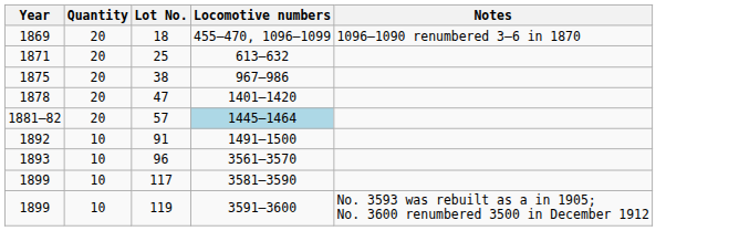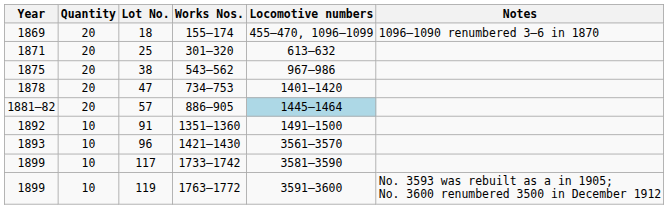 <table class="wikitable" style="text-align:center;">
 <tr>
 <th>Year</th>
 <th>Quantity</th>
 <th>Lot No.</th>
+<th>Works Nos.</th>
 <th>Locomotive numbers</th>
 <th>Notes</th>
 </tr>
 <tr>
 <td>1869</td>
 <td>20</td>
 <td>18</td>
+<td>155–174</td>
 <td>455–470, 1096–1099</td>
 <td align=left>1096–1090 renumbered 3–6 in 1870</td>
 </tr>
 <tr>
 <td>1871</td>
 <td>20</td>
 <td>25</td>
+<td>301–320</td>
 <td>613–632</td>
 <td align=left></td>
 </tr>
 <tr>
 <td>1875</td>
 <td>20</td>
 <td>38</td>
+<td>543–562</td>
 <td>967–986</td>
 <td align=left></td>
 </tr>
 <tr>
 <td>1878</td>
 <td>20</td>
 <td>47</td>
+<td>734–753</td>
 <td>1401–1420</td>
 <td align=left></td>
 </tr>
 <tr>
 <td>1881–82</td>
 <td>20</td>
 <td>57</td>
+<td>886–905</td>
 <td style="background: lightblue;">1445–1464</td>
 <td align=left></td>
 </tr>
 <tr>
 <td>1892</td>
 <td>10</td>
 <td>91</td>
+<td>1351–1360</td>
 <td>1491–1500</td>
 <td align=left></td>
 </tr>
 <tr>
 <td>1893</td>
 <td>10</td>
 <td>96</td>
+<td>1421–1430</td>
 <td>3561–3570</td>
 <td align=left></td>
 </tr>
 <tr>
 <td>1899</td>
 <td>10</td>
 <td>117</td>
+<td>1733–1742</td>
 <td>3581–3590</td>
 <td align=left></td>
 </tr>
 <tr>
 <td>1899</td>
 <td>10</td>
 <td>119</td>
+<td>1763–1772</td>
 <td>3591–3600</td>
 <td align=left>No. 3593 was rebuilt as a  in 1905;<br> No. 3600 renumbered 3500 in December 1912</td>
 </tr>
 </table>
